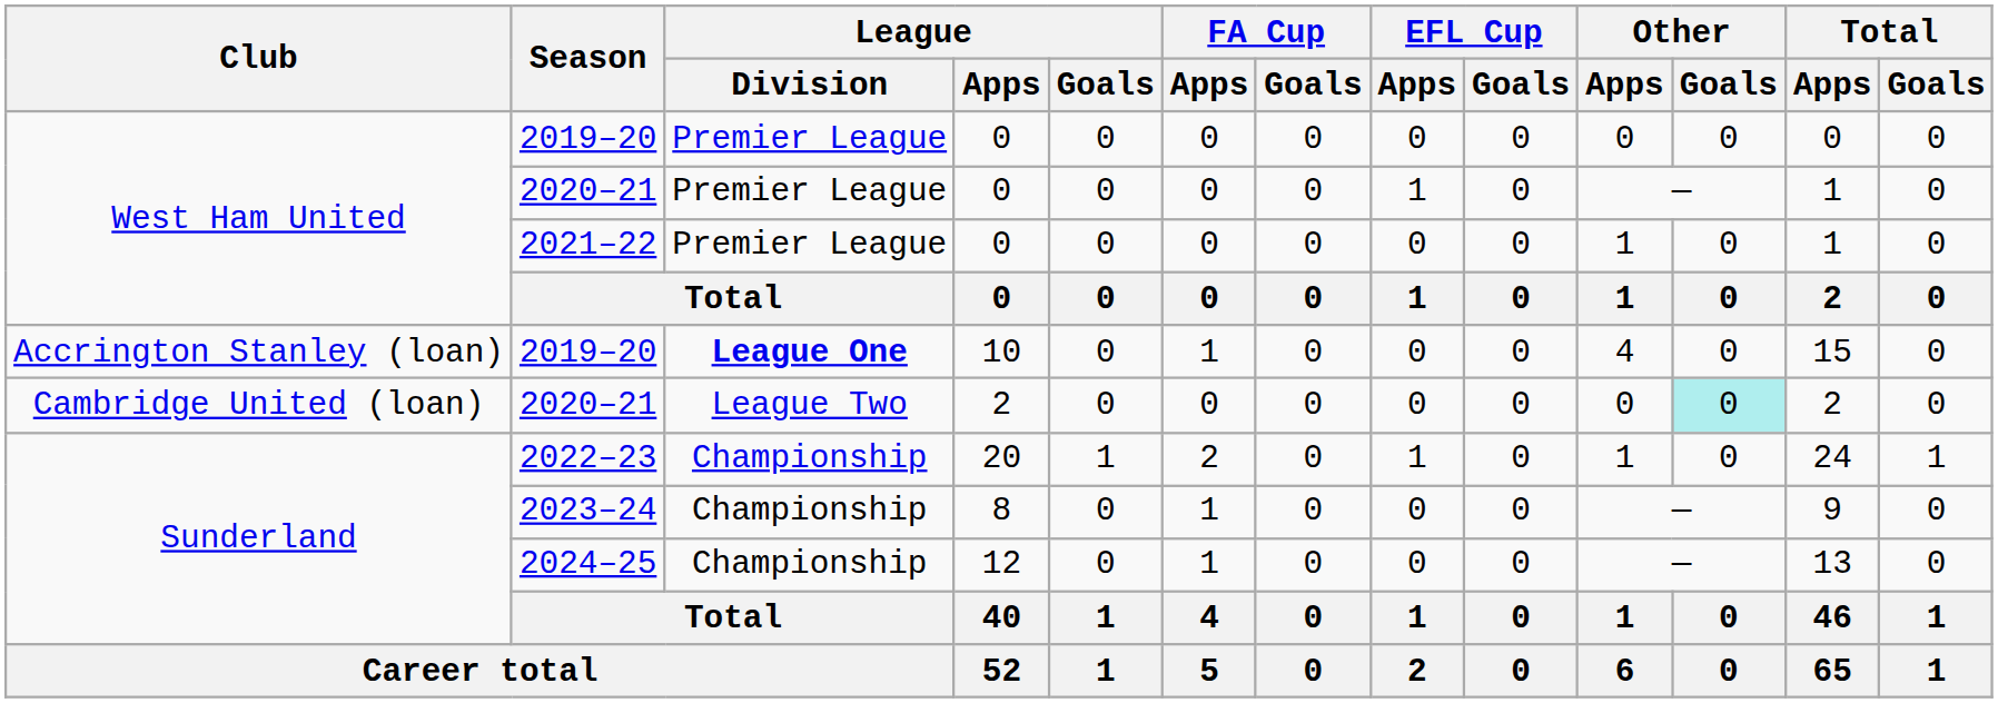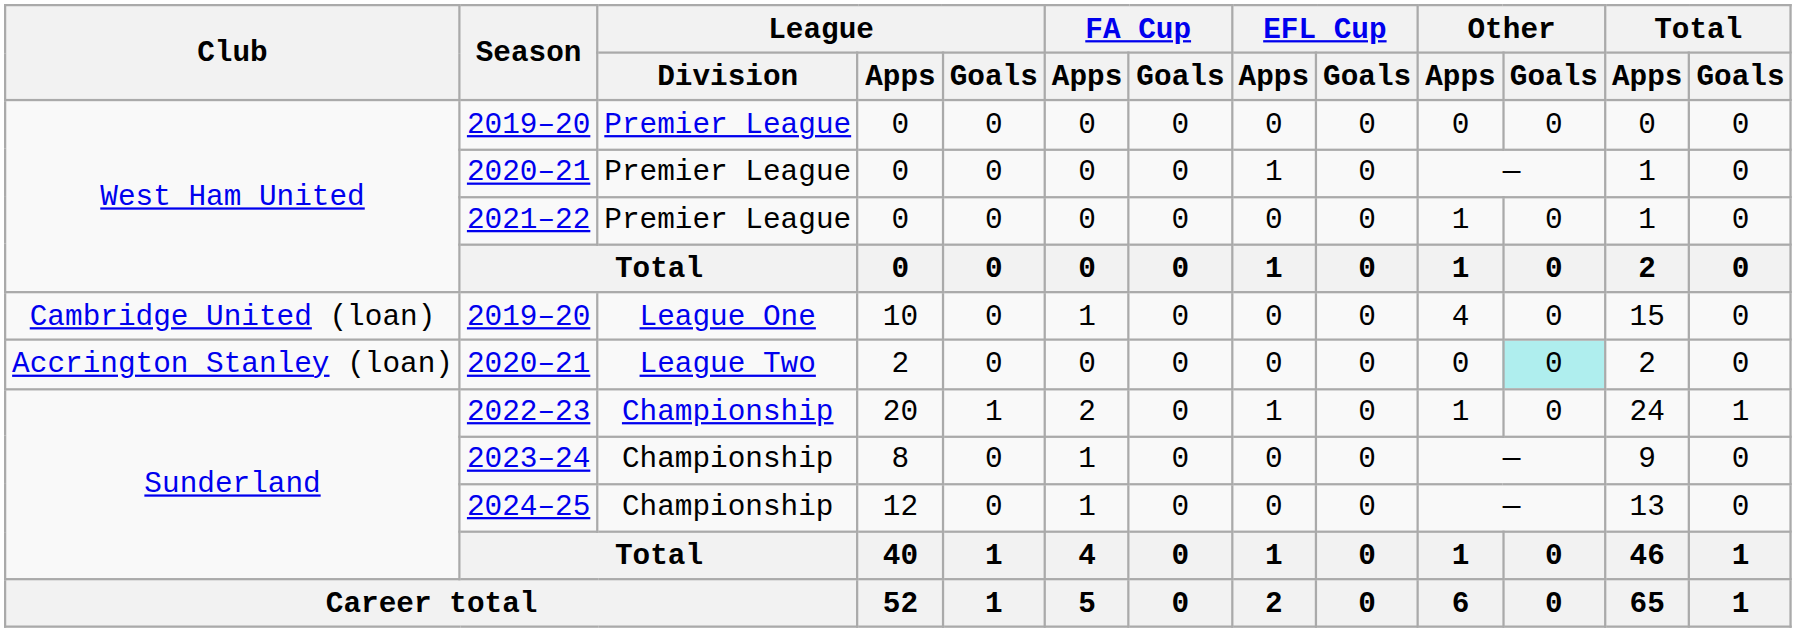 <table class=wikitable style="text-align: center;">
 <tr>
 <th rowspan=2>Club</th>
 <th rowspan=2>Season</th>
 <th colspan=3>League</th>
 <th colspan=2><a href='#'>FA Cup</a></th>
 <th colspan=2><a href='#'>EFL Cup</a></th>
 <th colspan=2>Other</th>
 <th colspan=2>Total</th>
 </tr>
 <tr>
 <th>Division</th>
 <th>Apps</th>
 <th>Goals</th>
 <th>Apps</th>
 <th>Goals</th>
 <th>Apps</th>
 <th>Goals</th>
 <th>Apps</th>
 <th>Goals</th>
 <th>Apps</th>
 <th>Goals</th>
 </tr>
 <tr>
 <td rowspan=4><a href='#'>West Ham United</a></td>
 <td><a href='#'>2019–20</a></td>
 <td><a href='#'>Premier League</a></td>
 <td>0</td>
 <td>0</td>
 <td>0</td>
 <td>0</td>
 <td>0</td>
 <td>0</td>
 <td>0</td>
 <td>0</td>
 <td>0</td>
 <td>0</td>
 </tr>
 <tr>
 <td><a href='#'>2020–21</a></td>
 <td>Premier League</td>
 <td>0</td>
 <td>0</td>
 <td>0</td>
 <td>0</td>
 <td>1</td>
 <td>0</td>
 <td colspan=2>—</td>
 <td>1</td>
 <td>0</td>
 </tr>
 <tr>
 <td><a href='#'>2021–22</a></td>
 <td>Premier League</td>
 <td>0</td>
 <td>0</td>
 <td>0</td>
 <td>0</td>
 <td>0</td>
 <td>0</td>
 <td>1</td>
 <td>0</td>
 <td>1</td>
 <td>0</td>
 </tr>
 <tr>
 <th colspan=2>Total</th>
 <th>0</th>
 <th>0</th>
 <th>0</th>
 <th>0</th>
 <th>1</th>
 <th>0</th>
 <th>1</th>
 <th>0</th>
 <th>2</th>
 <th>0</th>
 </tr>
 <tr>
-<td><a href='#'>Accrington Stanley</a> (loan)</td>
+<td><a href='#'>Cambridge United</a> (loan)</td>
 <td><a href='#'>2019–20</a></td>
-<td><strong><a href='#'>League One</a></strong></td>
+<td><a href='#'>League One</a></td>
 <td>10</td>
 <td>0</td>
 <td>1</td>
 <td>0</td>
 <td>0</td>
 <td>0</td>
 <td>4</td>
 <td>0</td>
 <td>15</td>
 <td>0</td>
 </tr>
 <tr>
-<td><a href='#'>Cambridge United</a> (loan)</td>
+<td><a href='#'>Accrington Stanley</a> (loan)</td>
 <td><a href='#'>2020–21</a></td>
 <td><a href='#'>League Two</a></td>
 <td>2</td>
 <td>0</td>
 <td>0</td>
 <td>0</td>
 <td>0</td>
 <td>0</td>
 <td>0</td>
 <td style="background: paleturquoise;">0</td>
 <td>2</td>
 <td>0</td>
 </tr>
 <tr>
 <td rowspan=4><a href='#'>Sunderland</a></td>
 <td><a href='#'>2022–23</a></td>
 <td><a href='#'>Championship</a></td>
 <td>20</td>
 <td>1</td>
 <td>2</td>
 <td>0</td>
 <td>1</td>
 <td>0</td>
 <td>1</td>
 <td>0</td>
 <td>24</td>
 <td>1</td>
 </tr>
 <tr>
 <td><a href='#'>2023–24</a></td>
 <td>Championship</td>
 <td>8</td>
 <td>0</td>
 <td>1</td>
 <td>0</td>
 <td>0</td>
 <td>0</td>
 <td colspan=2>—</td>
 <td>9</td>
 <td>0</td>
 </tr>
 <tr>
 <td><a href='#'>2024–25</a></td>
 <td>Championship</td>
 <td>12</td>
 <td>0</td>
 <td>1</td>
 <td>0</td>
 <td>0</td>
 <td>0</td>
 <td colspan=2>—</td>
 <td>13</td>
 <td>0</td>
 </tr>
 <tr>
 <th colspan=2>Total</th>
 <th>40</th>
 <th>1</th>
 <th>4</th>
 <th>0</th>
 <th>1</th>
 <th>0</th>
 <th>1</th>
 <th>0</th>
 <th>46</th>
 <th>1</th>
 </tr>
 <tr>
 <th colspan=3>Career total</th>
 <th>52</th>
 <th>1</th>
 <th>5</th>
 <th>0</th>
 <th>2</th>
 <th>0</th>
 <th>6</th>
 <th>0</th>
 <th>65</th>
 <th>1</th>
 </tr>
 </table>
